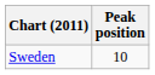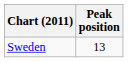 <table class="wikitable">
 <tr>
 <th>Chart (2011)</th>
 <th>Peak<br>position</th>
 </tr>
 <tr>
 <td><a href='#'>Sweden</a></td>
-<td align="center">10</td>
+<td align="center">13</td>
 </tr>
 </table>
